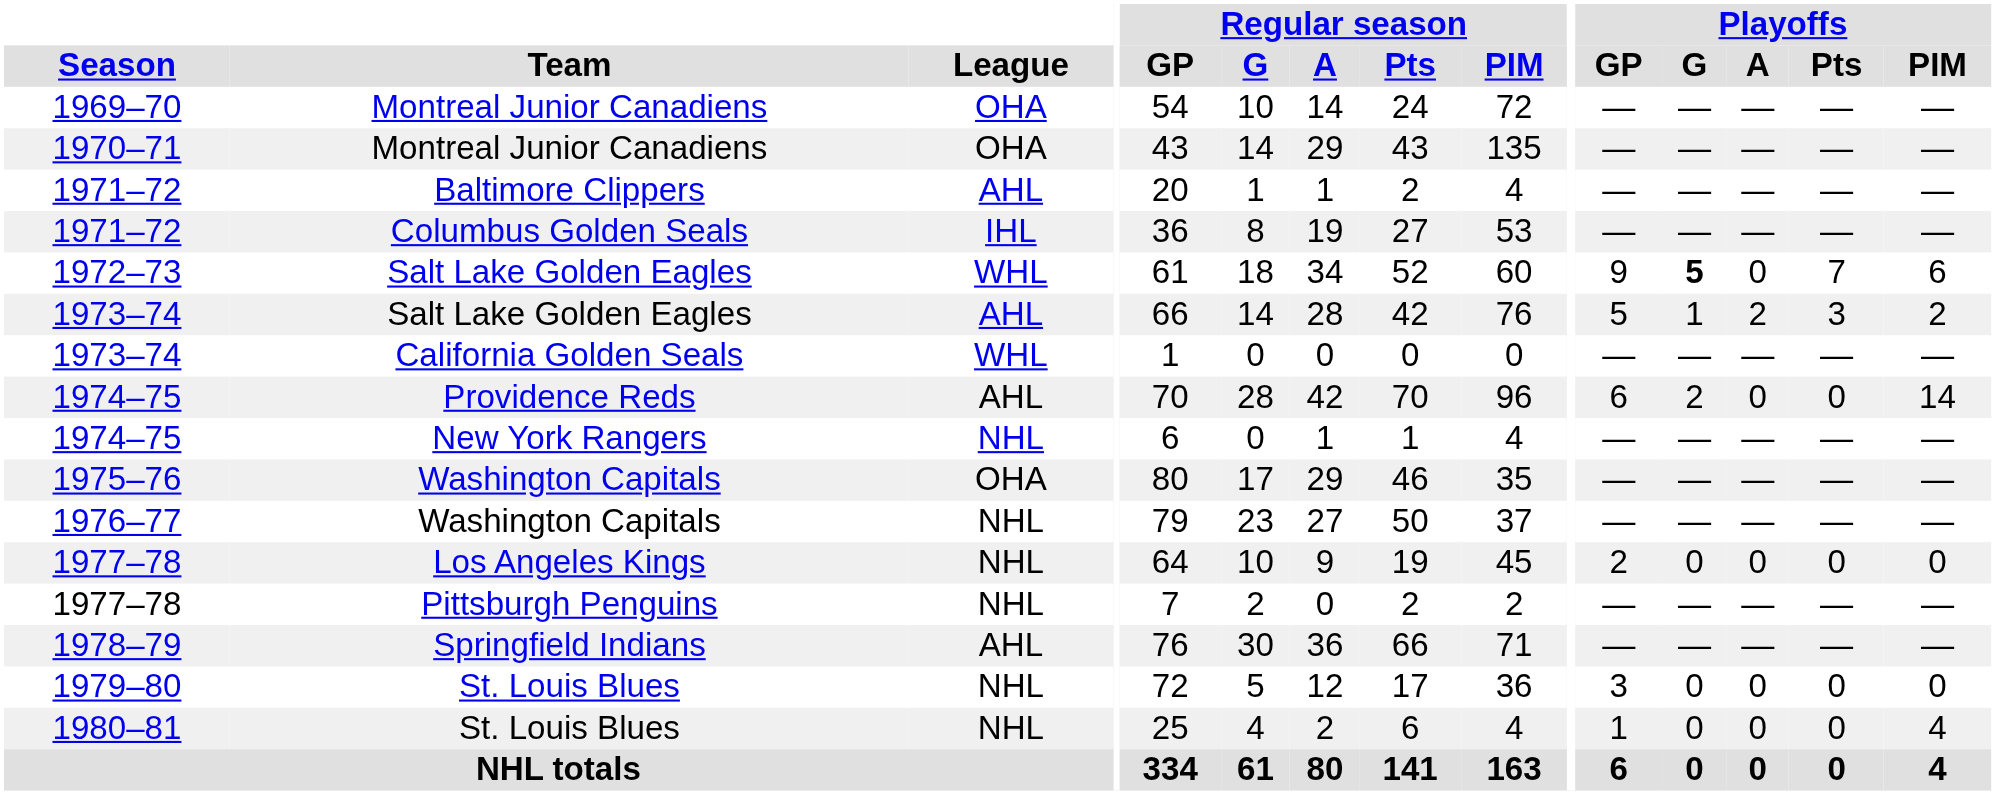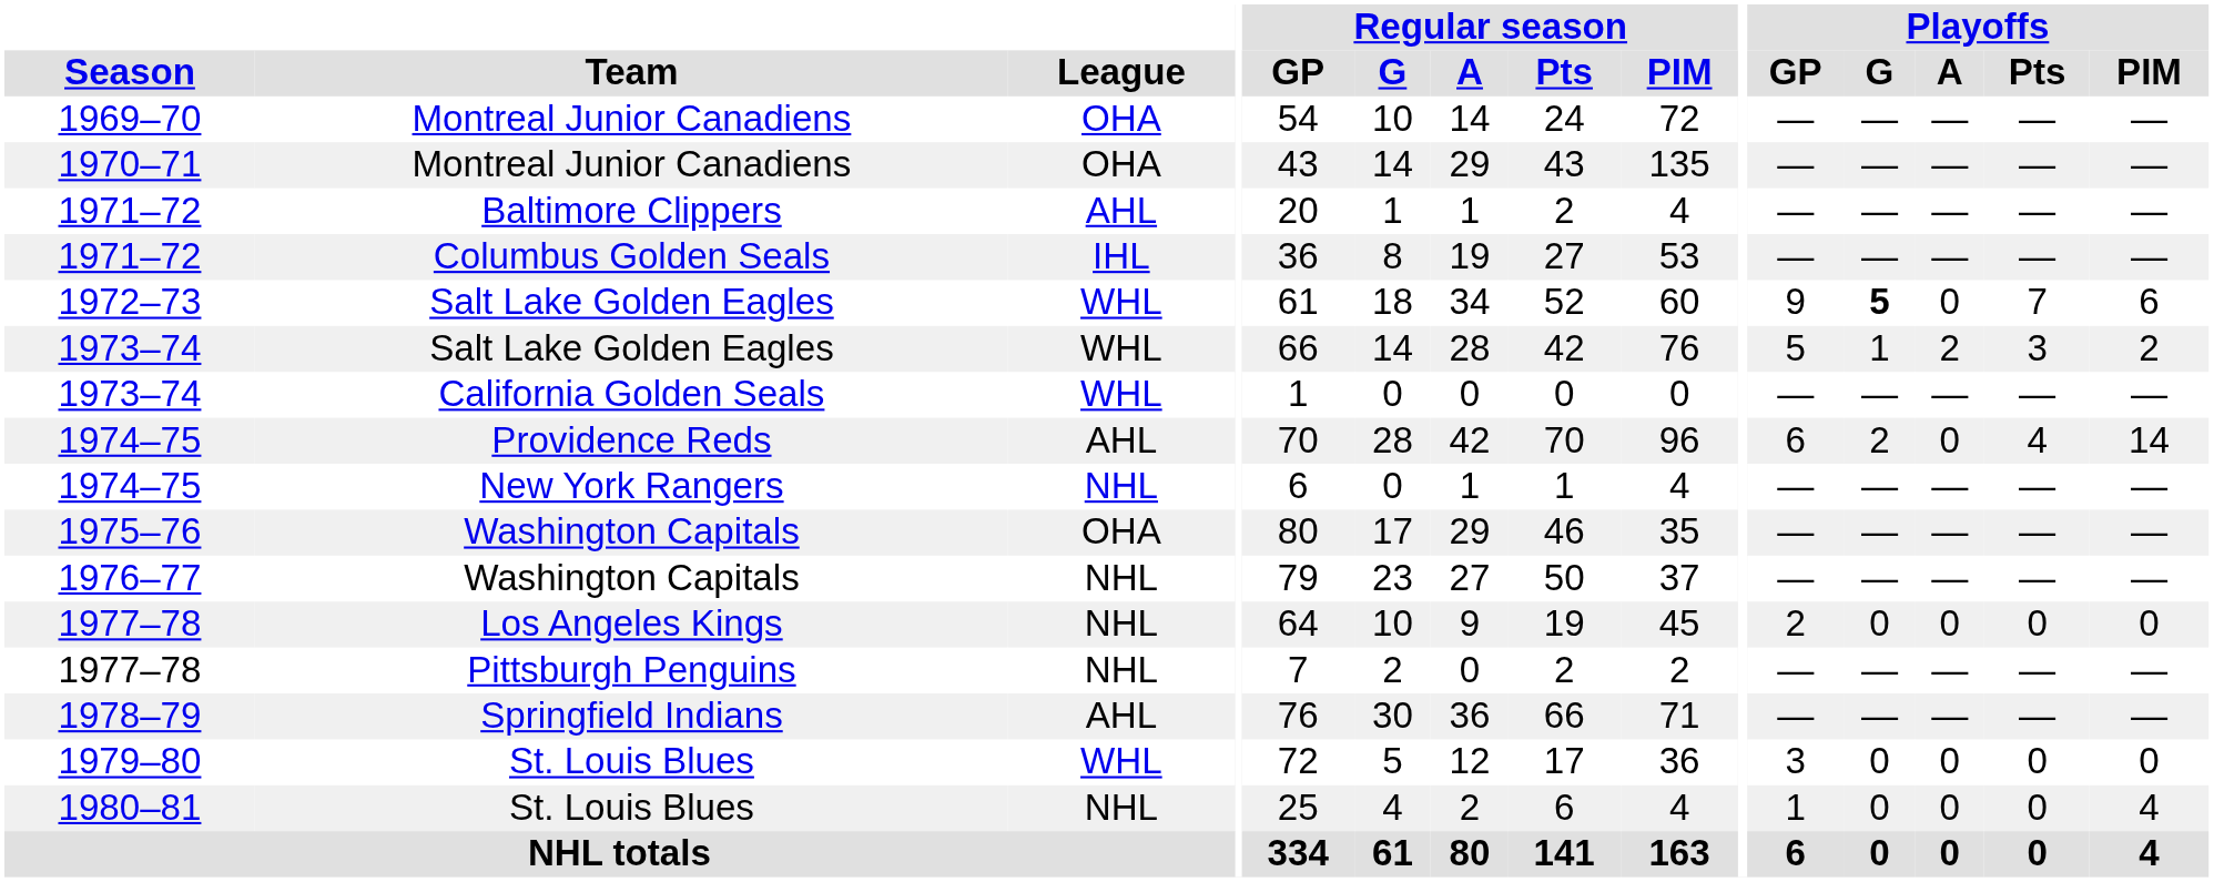 <table border="0" cellpadding="1" cellspacing="0" style="text-align:center; width:60em">
 <tr bgcolor="#e0e0e0">
 <th colspan="3" bgcolor="#ffffff"></th>
 <th rowspan="100" bgcolor="#ffffff"></th>
 <th colspan="5"><a href='#'>Regular season</a></th>
 <th rowspan="100" bgcolor="#ffffff"></th>
 <th colspan="5"><a href='#'>Playoffs</a></th>
 </tr>
 <tr bgcolor="#e0e0e0">
 <th><a href='#'>Season</a></th>
 <th>Team</th>
 <th>League</th>
 <th>GP</th>
 <th><a href='#'>G</a></th>
 <th><a href='#'>A</a></th>
 <th><a href='#'>Pts</a></th>
 <th><a href='#'>PIM</a></th>
 <th>GP</th>
 <th>G</th>
 <th>A</th>
 <th>Pts</th>
 <th>PIM</th>
 </tr>
 <tr>
 <td><a href='#'>1969–70</a></td>
 <td><a href='#'>Montreal Junior Canadiens</a></td>
 <td><a href='#'>OHA</a></td>
 <td>54</td>
 <td>10</td>
 <td>14</td>
 <td>24</td>
 <td>72</td>
 <td>—</td>
 <td>—</td>
 <td>—</td>
 <td>—</td>
 <td>—</td>
 </tr>
 <tr bgcolor="#f0f0f0">
 <td><a href='#'>1970–71</a></td>
 <td>Montreal Junior Canadiens</td>
 <td>OHA</td>
 <td>43</td>
 <td>14</td>
 <td>29</td>
 <td>43</td>
 <td>135</td>
 <td>—</td>
 <td>—</td>
 <td>—</td>
 <td>—</td>
 <td>—</td>
 </tr>
 <tr>
 <td><a href='#'>1971–72</a></td>
 <td><a href='#'>Baltimore Clippers</a></td>
 <td><a href='#'>AHL</a></td>
 <td>20</td>
 <td>1</td>
 <td>1</td>
 <td>2</td>
 <td>4</td>
 <td>—</td>
 <td>—</td>
 <td>—</td>
 <td>—</td>
 <td>—</td>
 </tr>
 <tr bgcolor="#f0f0f0">
 <td><a href='#'>1971–72</a></td>
 <td><a href='#'>Columbus Golden Seals</a></td>
 <td><a href='#'>IHL</a></td>
 <td>36</td>
 <td>8</td>
 <td>19</td>
 <td>27</td>
 <td>53</td>
 <td>—</td>
 <td>—</td>
 <td>—</td>
 <td>—</td>
 <td>—</td>
 </tr>
 <tr>
 <td><a href='#'>1972–73</a></td>
 <td><a href='#'>Salt Lake Golden Eagles</a></td>
 <td><a href='#'>WHL</a></td>
 <td>61</td>
 <td>18</td>
 <td>34</td>
 <td>52</td>
 <td>60</td>
 <td>9</td>
 <td><strong>5</strong></td>
 <td>0</td>
 <td>7</td>
 <td>6</td>
 </tr>
 <tr bgcolor="#f0f0f0">
 <td><a href='#'>1973–74</a></td>
 <td>Salt Lake Golden Eagles</td>
-<td><a href='#'>AHL</a></td>
+<td>WHL</td>
 <td>66</td>
 <td>14</td>
 <td>28</td>
 <td>42</td>
 <td>76</td>
 <td>5</td>
 <td>1</td>
 <td>2</td>
 <td>3</td>
 <td>2</td>
 </tr>
 <tr>
 <td><a href='#'>1973–74</a></td>
 <td><a href='#'>California Golden Seals</a></td>
 <td><a href='#'>WHL</a></td>
 <td>1</td>
 <td>0</td>
 <td>0</td>
 <td>0</td>
 <td>0</td>
 <td>—</td>
 <td>—</td>
 <td>—</td>
 <td>—</td>
 <td>—</td>
 </tr>
 <tr bgcolor="#f0f0f0">
 <td><a href='#'>1974–75</a></td>
 <td><a href='#'>Providence Reds</a></td>
 <td>AHL</td>
 <td>70</td>
 <td>28</td>
 <td>42</td>
 <td>70</td>
 <td>96</td>
 <td>6</td>
 <td>2</td>
 <td>0</td>
-<td>0</td>
+<td>4</td>
 <td>14</td>
 </tr>
 <tr>
 <td><a href='#'>1974–75</a></td>
 <td><a href='#'>New York Rangers</a></td>
 <td><a href='#'>NHL</a></td>
 <td>6</td>
 <td>0</td>
 <td>1</td>
 <td>1</td>
 <td>4</td>
 <td>—</td>
 <td>—</td>
 <td>—</td>
 <td>—</td>
 <td>—</td>
 </tr>
 <tr bgcolor="#f0f0f0">
 <td><a href='#'>1975–76</a></td>
 <td><a href='#'>Washington Capitals</a></td>
 <td>OHA</td>
 <td>80</td>
 <td>17</td>
 <td>29</td>
 <td>46</td>
 <td>35</td>
 <td>—</td>
 <td>—</td>
 <td>—</td>
 <td>—</td>
 <td>—</td>
 </tr>
 <tr>
 <td><a href='#'>1976–77</a></td>
 <td>Washington Capitals</td>
 <td>NHL</td>
 <td>79</td>
 <td>23</td>
 <td>27</td>
 <td>50</td>
 <td>37</td>
 <td>—</td>
 <td>—</td>
 <td>—</td>
 <td>—</td>
 <td>—</td>
 </tr>
 <tr bgcolor="#f0f0f0">
 <td><a href='#'>1977–78</a></td>
 <td><a href='#'>Los Angeles Kings</a></td>
 <td>NHL</td>
 <td>64</td>
 <td>10</td>
 <td>9</td>
 <td>19</td>
 <td>45</td>
 <td>2</td>
 <td>0</td>
 <td>0</td>
 <td>0</td>
 <td>0</td>
 </tr>
 <tr>
 <td>1977–78</td>
 <td><a href='#'>Pittsburgh Penguins</a></td>
 <td>NHL</td>
 <td>7</td>
 <td>2</td>
 <td>0</td>
 <td>2</td>
 <td>2</td>
 <td>—</td>
 <td>—</td>
 <td>—</td>
 <td>—</td>
 <td>—</td>
 </tr>
 <tr bgcolor="#f0f0f0">
 <td><a href='#'>1978–79</a></td>
 <td><a href='#'>Springfield Indians</a></td>
 <td>AHL</td>
 <td>76</td>
 <td>30</td>
 <td>36</td>
 <td>66</td>
 <td>71</td>
 <td>—</td>
 <td>—</td>
 <td>—</td>
 <td>—</td>
 <td>—</td>
 </tr>
 <tr>
 <td><a href='#'>1979–80</a></td>
 <td><a href='#'>St. Louis Blues</a></td>
-<td>NHL</td>
+<td><a href='#'>WHL</a></td>
 <td>72</td>
 <td>5</td>
 <td>12</td>
 <td>17</td>
 <td>36</td>
 <td>3</td>
 <td>0</td>
 <td>0</td>
 <td>0</td>
 <td>0</td>
 </tr>
 <tr bgcolor="#f0f0f0">
 <td><a href='#'>1980–81</a></td>
 <td>St. Louis Blues</td>
 <td>NHL</td>
 <td>25</td>
 <td>4</td>
 <td>2</td>
 <td>6</td>
 <td>4</td>
 <td>1</td>
 <td>0</td>
 <td>0</td>
 <td>0</td>
 <td>4</td>
 </tr>
 <tr bgcolor="#e0e0e0">
 <th colspan="3">NHL totals</th>
 <th>334</th>
 <th>61</th>
 <th>80</th>
 <th>141</th>
 <th>163</th>
 <th>6</th>
 <th>0</th>
 <th>0</th>
 <th>0</th>
 <th>4</th>
 </tr>
 </table>
